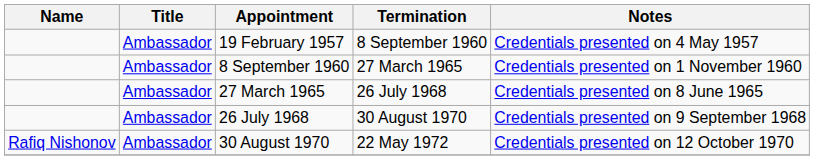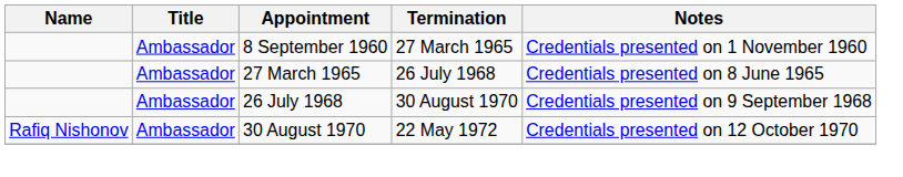 <table class="wikitable">
 <tr valign="middle">
 <th>Name</th>
 <th>Title</th>
 <th>Appointment</th>
 <th>Termination</th>
 <th>Notes</th>
-</tr>
-<tr>
-<td></td>
-<td><a href='#'>Ambassador</a></td>
-<td>19 February 1957</td>
-<td>8 September 1960</td>
-<td><a href='#'>Credentials presented</a> on 4 May 1957</td>
 </tr>
 <tr>
 <td></td>
 <td><a href='#'>Ambassador</a></td>
 <td>8 September 1960</td>
 <td>27 March 1965</td>
 <td><a href='#'>Credentials presented</a> on 1 November 1960</td>
 </tr>
 <tr>
 <td></td>
 <td><a href='#'>Ambassador</a></td>
 <td>27 March 1965</td>
 <td>26 July 1968</td>
 <td><a href='#'>Credentials presented</a> on 8 June 1965</td>
 </tr>
 <tr>
 <td></td>
 <td><a href='#'>Ambassador</a></td>
 <td>26 July 1968</td>
 <td>30 August 1970</td>
 <td><a href='#'>Credentials presented</a> on 9 September 1968</td>
 </tr>
 <tr>
 <td><a href='#'>Rafiq Nishonov</a></td>
 <td><a href='#'>Ambassador</a></td>
 <td>30 August 1970</td>
 <td>22 May 1972</td>
 <td><a href='#'>Credentials presented</a> on 12 October 1970</td>
 </tr>
 <tr>
 </tr>
 </table>
